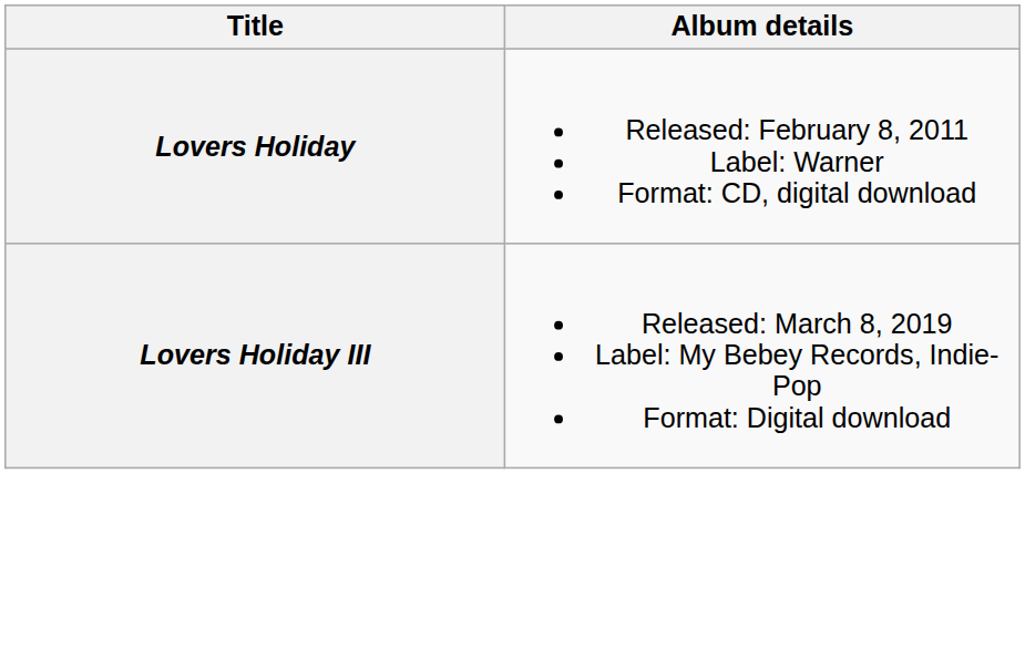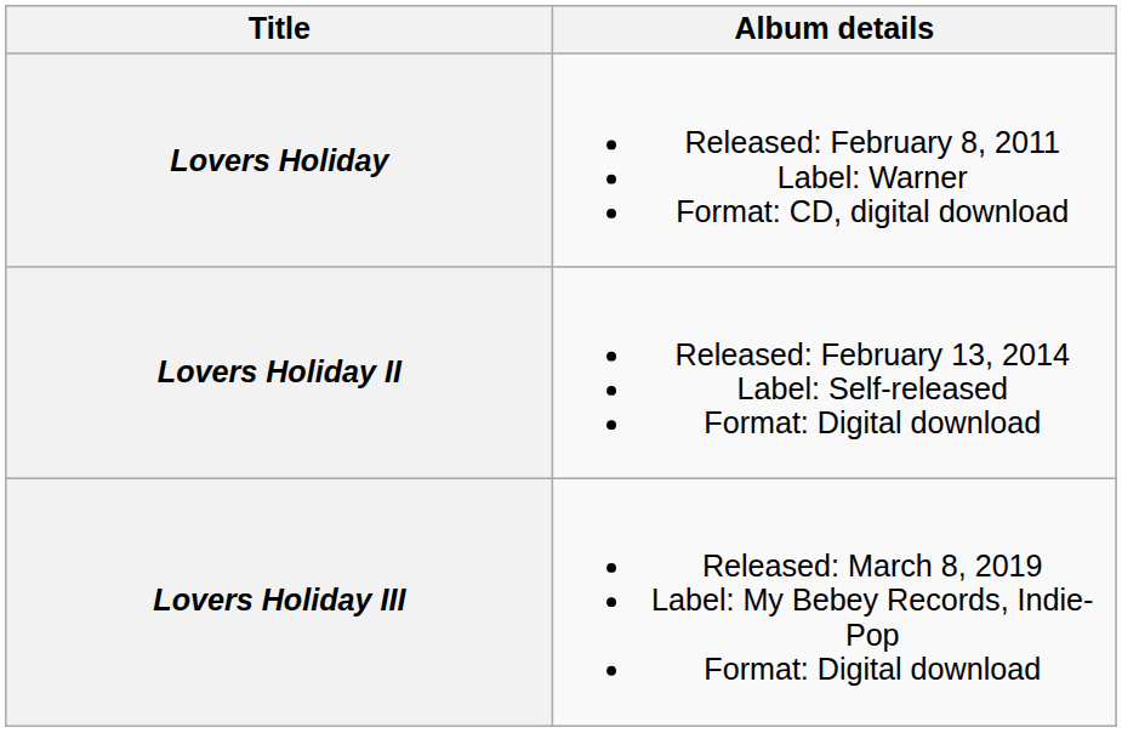 <table class="wikitable plainrowheaders" style="text-align:center;">
 <tr>
 <th scope="col" style="width:17.5em;">Title</th>
 <th scope="col" style="width:18em;">Album details</th>
 </tr>
 <tr>
 <th scope="row"><em>Lovers Holiday</em></th>
 <td><br><ul><li>Released: February 8, 2011</li><li>Label: Warner</li><li>Format: CD, digital download</li></ul></td>
 </tr>
 <tr>
+<th scope="row"><em>Lovers Holiday II</em></th>
+<td><br><ul><li>Released: February 13, 2014</li><li>Label: Self-released</li><li>Format: Digital download</li></ul></td>
+</tr>
+<tr>
 <th scope="row"><em>Lovers Holiday III</em></th>
 <td><br><ul><li>Released: March 8, 2019</li><li>Label: My Bebey Records, Indie-Pop</li><li>Format: Digital download</li></ul></td>
 </tr>
 </table>
